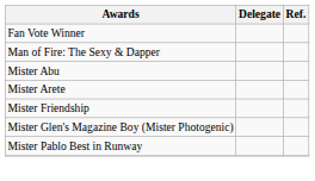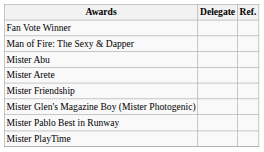 <table class="wikitable" style="font-size:95%;">
 <tr>
 <th>Awards</th>
 <th>Delegate</th>
 <th>Ref.</th>
 </tr>
 <tr>
 <td>Fan Vote Winner</td>
 <td></td>
 <td></td>
 </tr>
 <tr>
 <td>Man of Fire: The Sexy & Dapper</td>
 <td></td>
 <td></td>
 </tr>
 <tr>
 <td>Mister Abu</td>
 <td></td>
 <td></td>
 </tr>
 <tr>
 <td>Mister Arete</td>
 <td></td>
 <td></td>
 </tr>
 <tr>
 <td>Mister Friendship</td>
 <td></td>
 <td></td>
 </tr>
 <tr>
 <td>Mister Glen's Magazine Boy  (Mister Photogenic)</td>
 <td></td>
 <td></td>
 </tr>
 <tr>
 <td>Mister Pablo Best in Runway</td>
 <td></td>
 <td></td>
 </tr>
 <tr>
+<td>Mister PlayTime</td>
+<td></td>
+<td></td>
+</tr>
+<tr>
 </tr>
 </table>
